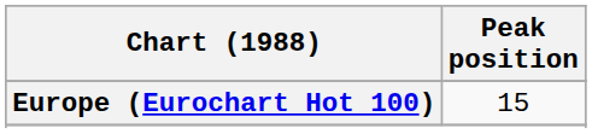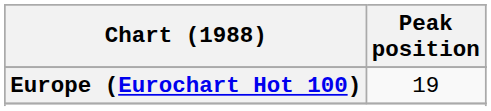 <table class="wikitable sortable plainrowheaders" style="text-align:center">
 <tr>
 <th>Chart (1988)</th>
 <th>Peak<br>position</th>
 </tr>
 <tr>
 </tr>
 <tr>
 </tr>
 <tr>
 </tr>
 <tr>
 <th scope="row">Europe (<a href='#'>Eurochart Hot 100</a>)</th>
-<td>15</td>
+<td>19</td>
 </tr>
 <tr>
 </tr>
 <tr>
 </tr>
 <tr>
 </tr>
 <tr>
 </tr>
 <tr>
 </tr>
 <tr>
 </tr>
 <tr>
 </tr>
 <tr>
 </tr>
 </table>
